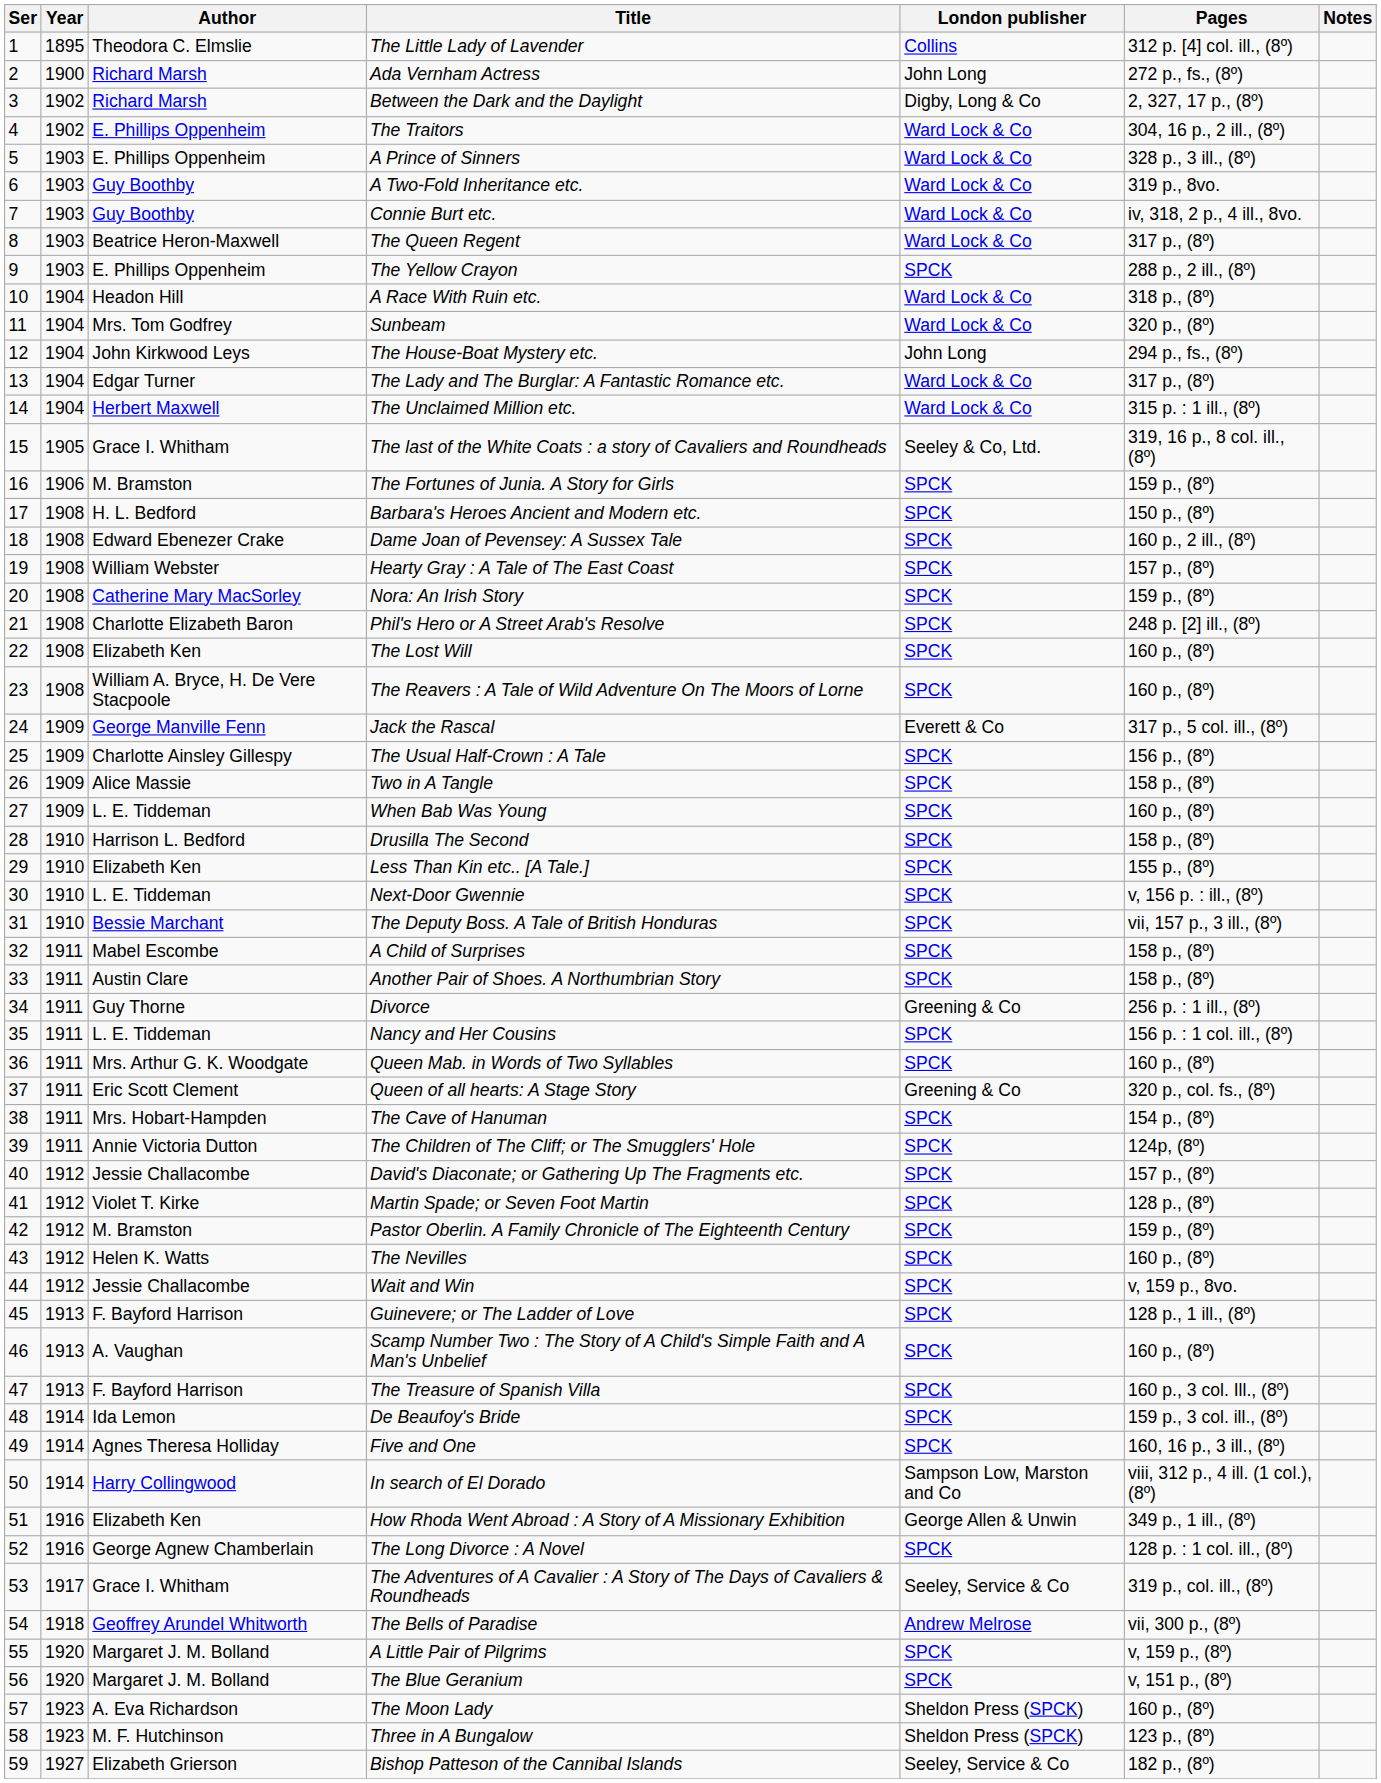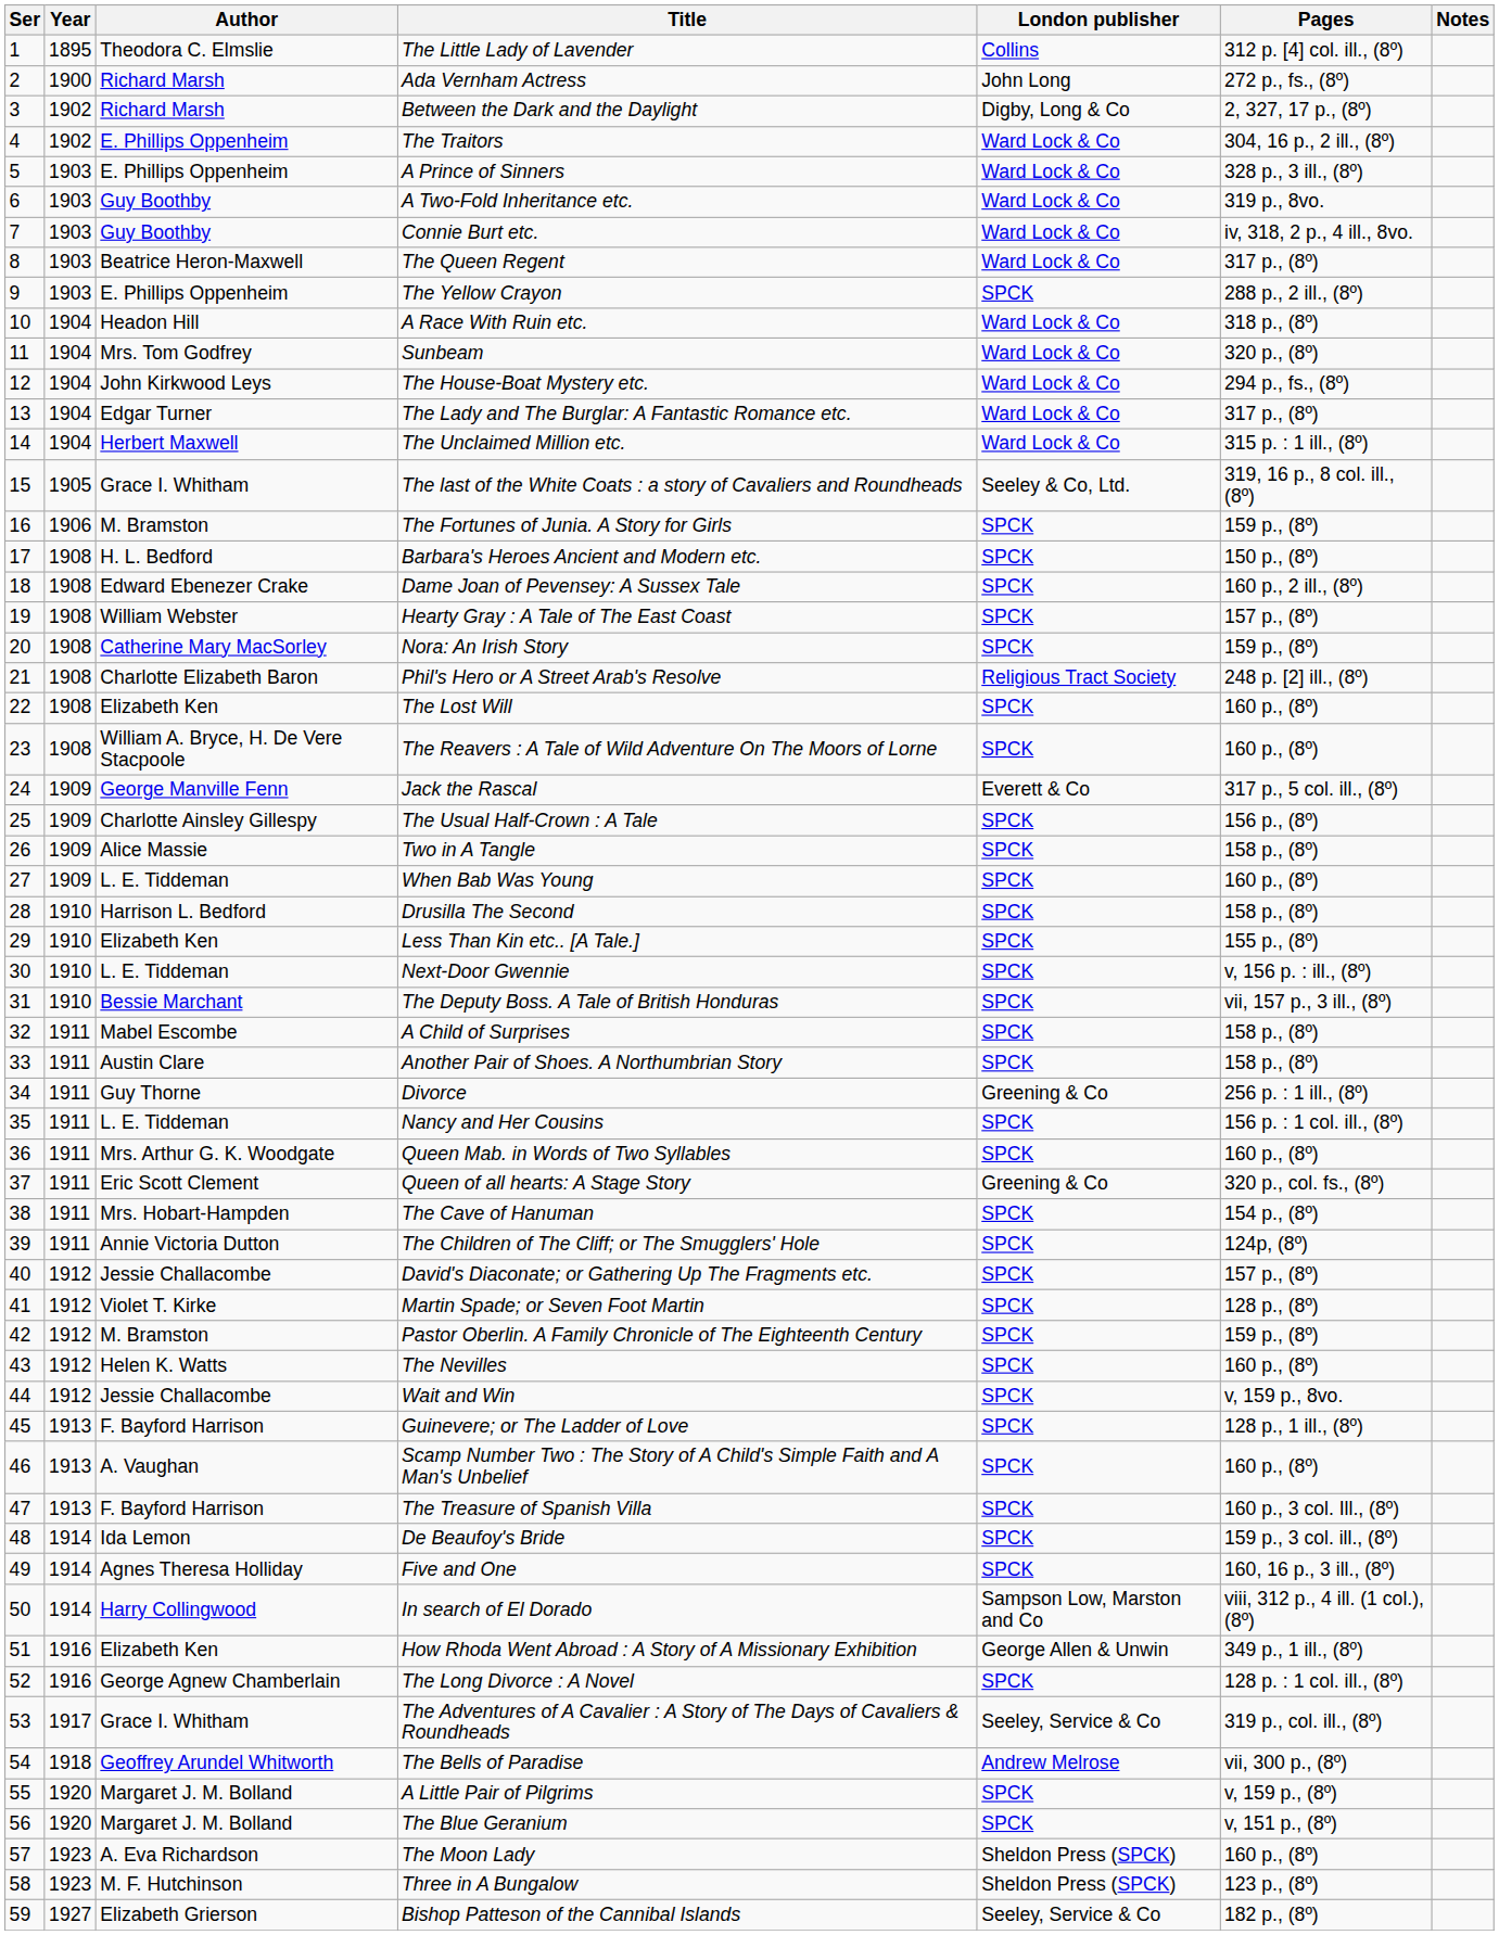 <table class="wikitable sortable">
 <tr>
 <th>Ser</th>
 <th>Year</th>
 <th>Author</th>
 <th>Title</th>
 <th>London publisher</th>
 <th>Pages</th>
 <th>Notes</th>
 </tr>
 <tr>
 <td>1</td>
 <td>1895</td>
 <td>Theodora C. Elmslie</td>
 <td><em>The Little Lady of Lavender</em></td>
 <td><a href='#'>Collins</a></td>
 <td>312 p. [4] col. ill., (8º)</td>
 <td></td>
 </tr>
 <tr>
 <td>2</td>
 <td>1900</td>
 <td><a href='#'>Richard Marsh</a></td>
 <td><em>Ada Vernham Actress</em></td>
 <td>John Long</td>
 <td>272 p., fs., (8º)</td>
 <td></td>
 </tr>
 <tr>
 <td>3</td>
 <td>1902</td>
 <td><a href='#'>Richard Marsh</a></td>
 <td><em>Between the Dark and the Daylight</em></td>
 <td>Digby, Long & Co</td>
 <td>2, 327, 17 p., (8º)</td>
 <td></td>
 </tr>
 <tr>
 <td>4</td>
 <td>1902</td>
 <td><a href='#'>E. Phillips Oppenheim</a></td>
 <td><em>The Traitors</em></td>
 <td><a href='#'>Ward Lock & Co</a></td>
 <td>304, 16 p., 2 ill., (8º)</td>
 <td></td>
 </tr>
 <tr>
 <td>5</td>
 <td>1903</td>
 <td>E. Phillips Oppenheim</td>
 <td><em>A Prince of Sinners</em></td>
 <td><a href='#'>Ward Lock & Co</a></td>
 <td>328 p., 3 ill., (8º)</td>
 <td></td>
 </tr>
 <tr>
 <td>6</td>
 <td>1903</td>
 <td><a href='#'>Guy Boothby</a></td>
 <td><em>A Two-Fold Inheritance etc.</em></td>
 <td><a href='#'>Ward Lock & Co</a></td>
 <td>319 p., 8vo.</td>
 <td></td>
 </tr>
 <tr>
 <td>7</td>
 <td>1903</td>
 <td><a href='#'>Guy Boothby</a></td>
 <td><em>Connie Burt etc.</em></td>
 <td><a href='#'>Ward Lock & Co</a></td>
 <td>iv, 318, 2 p., 4 ill., 8vo.</td>
 <td></td>
 </tr>
 <tr>
 <td>8</td>
 <td>1903</td>
 <td>Beatrice Heron-Maxwell</td>
 <td><em>The Queen Regent</em></td>
 <td><a href='#'>Ward Lock & Co</a></td>
 <td>317 p., (8º)</td>
 <td></td>
 </tr>
 <tr>
 <td>9</td>
 <td>1903</td>
 <td>E. Phillips Oppenheim</td>
 <td><em>The Yellow Crayon</em></td>
 <td><a href='#'>SPCK</a></td>
 <td>288 p., 2 ill., (8º)</td>
 <td></td>
 </tr>
 <tr>
 <td>10</td>
 <td>1904</td>
 <td>Headon Hill</td>
 <td><em>A Race With Ruin etc.</em></td>
 <td><a href='#'>Ward Lock & Co</a></td>
 <td>318 p., (8º)</td>
 <td></td>
 </tr>
 <tr>
 <td>11</td>
 <td>1904</td>
 <td>Mrs. Tom Godfrey</td>
 <td><em>Sunbeam</em></td>
 <td><a href='#'>Ward Lock & Co</a></td>
 <td>320 p., (8º)</td>
 <td></td>
 </tr>
 <tr>
 <td>12</td>
 <td>1904</td>
 <td>John Kirkwood Leys</td>
 <td><em>The House-Boat Mystery etc.</em></td>
-<td>John Long</td>
+<td><a href='#'>Ward Lock & Co</a></td>
 <td>294 p., fs., (8º)</td>
 <td></td>
 </tr>
 <tr>
 <td>13</td>
 <td>1904</td>
 <td>Edgar Turner</td>
 <td><em>The Lady and The Burglar: A Fantastic Romance etc.</em></td>
 <td><a href='#'>Ward Lock & Co</a></td>
 <td>317 p., (8º)</td>
 <td></td>
 </tr>
 <tr>
 <td>14</td>
 <td>1904</td>
 <td><a href='#'>Herbert Maxwell</a></td>
 <td><em>The Unclaimed Million etc.</em></td>
 <td><a href='#'>Ward Lock & Co</a></td>
 <td>315 p. : 1 ill., (8º)</td>
 <td></td>
 </tr>
 <tr>
 <td>15</td>
 <td>1905</td>
 <td>Grace I. Whitham</td>
 <td><em>The last of the White Coats : a story of Cavaliers and Roundheads</em></td>
 <td>Seeley & Co, Ltd.</td>
 <td>319, 16 p., 8 col. ill., (8º)</td>
 <td></td>
 </tr>
 <tr>
 <td>16</td>
 <td>1906</td>
 <td>M. Bramston</td>
 <td><em>The Fortunes of Junia. A Story for Girls</em></td>
 <td><a href='#'>SPCK</a></td>
 <td>159 p., (8º)</td>
 <td></td>
 </tr>
 <tr>
 <td>17</td>
 <td>1908</td>
 <td>H. L. Bedford</td>
 <td><em>Barbara's Heroes Ancient and Modern etc.</em></td>
 <td><a href='#'>SPCK</a></td>
 <td>150 p., (8º)</td>
 <td></td>
 </tr>
 <tr>
 <td>18</td>
 <td>1908</td>
 <td>Edward Ebenezer Crake</td>
 <td><em>Dame Joan of Pevensey: A Sussex Tale</em></td>
 <td><a href='#'>SPCK</a></td>
 <td>160 p., 2 ill., (8º)</td>
 <td></td>
 </tr>
 <tr>
 <td>19</td>
 <td>1908</td>
 <td>William Webster</td>
 <td><em>Hearty Gray : A Tale of The East Coast</em></td>
 <td><a href='#'>SPCK</a></td>
 <td>157 p., (8º)</td>
 <td></td>
 </tr>
 <tr>
 <td>20</td>
 <td>1908</td>
 <td><a href='#'>Catherine Mary MacSorley</a></td>
 <td><em>Nora: An Irish Story</em></td>
 <td><a href='#'>SPCK</a></td>
 <td>159 p., (8º)</td>
 <td></td>
 </tr>
 <tr>
 <td>21</td>
 <td>1908</td>
 <td>Charlotte Elizabeth Baron</td>
 <td><em>Phil's Hero or A Street Arab's Resolve</em></td>
-<td><a href='#'>SPCK</a></td>
+<td><a href='#'>Religious Tract Society</a></td>
 <td>248 p. [2] ill., (8º)</td>
 <td></td>
 </tr>
 <tr>
 <td>22</td>
 <td>1908</td>
 <td>Elizabeth Ken</td>
 <td><em>The Lost Will</em></td>
 <td><a href='#'>SPCK</a></td>
 <td>160 p., (8º)</td>
 <td></td>
 </tr>
 <tr>
 <td>23</td>
 <td>1908</td>
 <td>William A. Bryce, H. De Vere Stacpoole</td>
 <td><em>The Reavers : A Tale of Wild Adventure On The Moors of Lorne</em></td>
 <td><a href='#'>SPCK</a></td>
 <td>160 p., (8º)</td>
 <td></td>
 </tr>
 <tr>
 <td>24</td>
 <td>1909</td>
 <td><a href='#'>George Manville Fenn</a></td>
 <td><em>Jack the Rascal</em></td>
 <td>Everett & Co</td>
 <td>317 p., 5 col. ill.,  (8º)</td>
 <td></td>
 </tr>
 <tr>
 <td>25</td>
 <td>1909</td>
 <td>Charlotte Ainsley Gillespy</td>
 <td><em>The Usual Half-Crown : A Tale</em></td>
 <td><a href='#'>SPCK</a></td>
 <td>156 p., (8º)</td>
 <td></td>
 </tr>
 <tr>
 <td>26</td>
 <td>1909</td>
 <td>Alice Massie</td>
 <td><em>Two in A Tangle</em></td>
 <td><a href='#'>SPCK</a></td>
 <td>158 p., (8º)</td>
 <td></td>
 </tr>
 <tr>
 <td>27</td>
 <td>1909</td>
 <td>L. E. Tiddeman</td>
 <td><em>When Bab Was Young</em></td>
 <td><a href='#'>SPCK</a></td>
 <td>160 p., (8º)</td>
 <td></td>
 </tr>
 <tr>
 <td>28</td>
 <td>1910</td>
 <td>Harrison L. Bedford</td>
 <td><em>Drusilla The Second</em></td>
 <td><a href='#'>SPCK</a></td>
 <td>158 p., (8º)</td>
 <td></td>
 </tr>
 <tr>
 <td>29</td>
 <td>1910</td>
 <td>Elizabeth Ken</td>
 <td><em>Less Than Kin etc.. [A Tale.]</em></td>
 <td><a href='#'>SPCK</a></td>
 <td>155 p., (8º)</td>
 <td></td>
 </tr>
 <tr>
 <td>30</td>
 <td>1910</td>
 <td>L. E. Tiddeman</td>
 <td><em>Next-Door Gwennie</em></td>
 <td><a href='#'>SPCK</a></td>
 <td>v, 156 p. : ill., (8º)</td>
 <td></td>
 </tr>
 <tr>
 <td>31</td>
 <td>1910</td>
 <td><a href='#'>Bessie Marchant</a></td>
 <td><em>The Deputy Boss. A Tale of British Honduras</em></td>
 <td><a href='#'>SPCK</a></td>
 <td>vii, 157 p., 3 ill., (8º)</td>
 <td></td>
 </tr>
 <tr>
 <td>32</td>
 <td>1911</td>
 <td>Mabel Escombe</td>
 <td><em>A Child of Surprises</em></td>
 <td><a href='#'>SPCK</a></td>
 <td>158 p., (8º)</td>
 <td></td>
 </tr>
 <tr>
 <td>33</td>
 <td>1911</td>
 <td>Austin Clare</td>
 <td><em>Another Pair of Shoes. A Northumbrian Story</em></td>
 <td><a href='#'>SPCK</a></td>
 <td>158 p., (8º)</td>
 <td></td>
 </tr>
 <tr>
 <td>34</td>
 <td>1911</td>
 <td>Guy Thorne</td>
 <td><em>Divorce</em></td>
 <td>Greening & Co</td>
 <td>256 p. : 1 ill., (8º)</td>
 <td></td>
 </tr>
 <tr>
 <td>35</td>
 <td>1911</td>
 <td>L. E. Tiddeman</td>
 <td><em>Nancy and Her Cousins</em></td>
 <td><a href='#'>SPCK</a></td>
 <td>156 p. : 1 col. ill., (8º)</td>
 <td></td>
 </tr>
 <tr>
 <td>36</td>
 <td>1911</td>
 <td>Mrs. Arthur G. K. Woodgate</td>
 <td><em>Queen Mab. in Words of Two Syllables</em></td>
 <td><a href='#'>SPCK</a></td>
 <td>160 p., (8º)</td>
 <td></td>
 </tr>
 <tr>
 <td>37</td>
 <td>1911</td>
 <td>Eric Scott Clement</td>
 <td><em>Queen of all hearts: A Stage Story</em></td>
 <td>Greening & Co</td>
 <td>320 p., col. fs., (8º)</td>
 <td></td>
 </tr>
 <tr>
 <td>38</td>
 <td>1911</td>
 <td>Mrs. Hobart-Hampden</td>
 <td><em>The Cave of Hanuman</em></td>
 <td><a href='#'>SPCK</a></td>
 <td>154 p., (8º)</td>
 <td></td>
 </tr>
 <tr>
 <td>39</td>
 <td>1911</td>
 <td>Annie Victoria Dutton</td>
 <td><em>The Children of The Cliff; or The Smugglers' Hole</em></td>
 <td><a href='#'>SPCK</a></td>
 <td>124p, (8º)</td>
 <td></td>
 </tr>
 <tr>
 <td>40</td>
 <td>1912</td>
 <td>Jessie Challacombe</td>
 <td><em>David's Diaconate; or Gathering Up The Fragments etc.</em></td>
 <td><a href='#'>SPCK</a></td>
 <td>157 p., (8º)</td>
 <td></td>
 </tr>
 <tr>
 <td>41</td>
 <td>1912</td>
 <td>Violet T. Kirke</td>
 <td><em>Martin Spade; or Seven Foot Martin</em></td>
 <td><a href='#'>SPCK</a></td>
 <td>128 p., (8º)</td>
 <td></td>
 </tr>
 <tr>
 <td>42</td>
 <td>1912</td>
 <td>M. Bramston</td>
 <td><em>Pastor Oberlin. A Family Chronicle of The Eighteenth Century</em></td>
 <td><a href='#'>SPCK</a></td>
 <td>159 p., (8º)</td>
 <td></td>
 </tr>
 <tr>
 <td>43</td>
 <td>1912</td>
 <td>Helen K. Watts</td>
 <td><em>The Nevilles</em></td>
 <td><a href='#'>SPCK</a></td>
 <td>160 p., (8º)</td>
 <td></td>
 </tr>
 <tr>
 <td>44</td>
 <td>1912</td>
 <td>Jessie Challacombe</td>
 <td><em>Wait and Win</em></td>
 <td><a href='#'>SPCK</a></td>
 <td>v, 159 p., 8vo.</td>
 <td></td>
 </tr>
 <tr>
 <td>45</td>
 <td>1913</td>
 <td>F. Bayford Harrison</td>
 <td><em>Guinevere; or The Ladder of Love</em></td>
 <td><a href='#'>SPCK</a></td>
 <td>128 p., 1 ill., (8º)</td>
 <td></td>
 </tr>
 <tr>
 <td>46</td>
 <td>1913</td>
 <td>A. Vaughan</td>
 <td><em>Scamp Number Two : The Story of A Child's Simple Faith and A Man's Unbelief</em></td>
 <td><a href='#'>SPCK</a></td>
 <td>160 p., (8º)</td>
 <td></td>
 </tr>
 <tr>
 <td>47</td>
 <td>1913</td>
 <td>F. Bayford Harrison</td>
 <td><em>The Treasure of Spanish Villa</em></td>
 <td><a href='#'>SPCK</a></td>
 <td>160 p., 3 col. Ill., (8º)</td>
 <td></td>
 </tr>
 <tr>
 <td>48</td>
 <td>1914</td>
 <td>Ida Lemon</td>
 <td><em>De Beaufoy's Bride</em></td>
 <td><a href='#'>SPCK</a></td>
 <td>159 p., 3 col. ill., (8º)</td>
 <td></td>
 </tr>
 <tr>
 <td>49</td>
 <td>1914</td>
 <td>Agnes Theresa Holliday</td>
 <td><em>Five and One</em></td>
 <td><a href='#'>SPCK</a></td>
 <td>160, 16 p., 3 ill., (8º)</td>
 <td></td>
 </tr>
 <tr>
 <td>50</td>
 <td>1914</td>
 <td><a href='#'>Harry Collingwood</a></td>
 <td><em>In search of El Dorado</em></td>
 <td>Sampson Low, Marston and Co</td>
 <td>viii, 312 p., 4 ill. (1 col.), (8º)</td>
 <td></td>
 </tr>
 <tr>
 <td>51</td>
 <td>1916</td>
 <td>Elizabeth Ken</td>
 <td><em>How Rhoda Went Abroad : A Story of A Missionary Exhibition</em></td>
 <td>George Allen & Unwin</td>
 <td>349 p., 1 ill., (8º)</td>
 <td></td>
 </tr>
 <tr>
 <td>52</td>
 <td>1916</td>
 <td>George Agnew Chamberlain</td>
 <td><em>The Long Divorce : A Novel</em></td>
 <td><a href='#'>SPCK</a></td>
 <td>128 p. : 1 col. ill., (8º)</td>
 <td></td>
 </tr>
 <tr>
 <td>53</td>
 <td>1917</td>
 <td>Grace I. Whitham</td>
 <td><em>The Adventures of A Cavalier : A Story of The Days of Cavaliers & Roundheads</em></td>
 <td>Seeley, Service & Co</td>
 <td>319 p., col. ill., (8º)</td>
 <td></td>
 </tr>
 <tr>
 <td>54</td>
 <td>1918</td>
 <td><a href='#'>Geoffrey Arundel Whitworth</a></td>
 <td><em>The Bells of Paradise</em></td>
 <td><a href='#'>Andrew Melrose</a></td>
 <td>vii, 300 p., (8º)</td>
 <td></td>
 </tr>
 <tr>
 <td>55</td>
 <td>1920</td>
 <td>Margaret J. M. Bolland</td>
 <td><em>A Little Pair of Pilgrims</em></td>
 <td><a href='#'>SPCK</a></td>
 <td>v, 159 p., (8º)</td>
 <td></td>
 </tr>
 <tr>
 <td>56</td>
 <td>1920</td>
 <td>Margaret J. M. Bolland</td>
 <td><em>The Blue Geranium</em></td>
 <td><a href='#'>SPCK</a></td>
 <td>v, 151 p., (8º)</td>
 <td></td>
 </tr>
 <tr>
 <td>57</td>
 <td>1923</td>
 <td>A. Eva Richardson</td>
 <td><em>The Moon Lady</em></td>
 <td>Sheldon Press (<a href='#'>SPCK</a>)</td>
 <td>160 p., (8º)</td>
 <td></td>
 </tr>
 <tr>
 <td>58</td>
 <td>1923</td>
 <td>M. F. Hutchinson</td>
 <td><em>Three in A Bungalow</em></td>
 <td>Sheldon Press (<a href='#'>SPCK</a>)</td>
 <td>123 p., (8º)</td>
 <td></td>
 </tr>
 <tr>
 <td>59</td>
 <td>1927</td>
 <td>Elizabeth Grierson</td>
 <td><em>Bishop Patteson of the Cannibal Islands</em></td>
 <td>Seeley, Service & Co</td>
 <td>182 p., (8º)</td>
 <td></td>
 </tr>
 </table>
